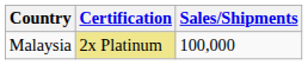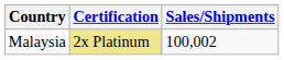 <table class="wikitable">
 <tr>
 <th>Country</th>
 <th><a href='#'>Certification</a></th>
 <th><a href='#'>Sales/Shipments</a></th>
 </tr>
 <tr>
 <td>Malaysia</td>
 <td style="background: khaki;">2x Platinum</td>
-<td>100,000</td>
+<td>100,002</td>
 </tr>
 </table>
